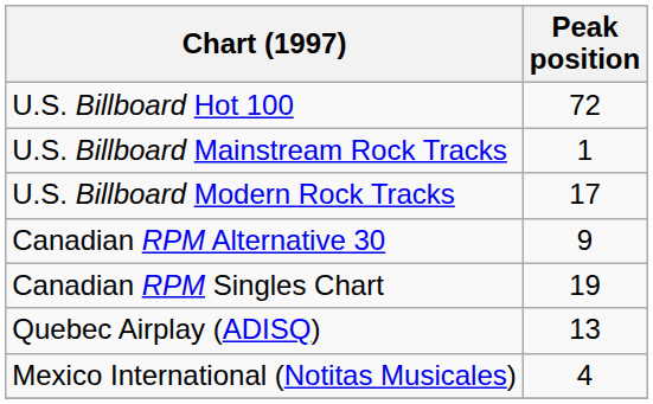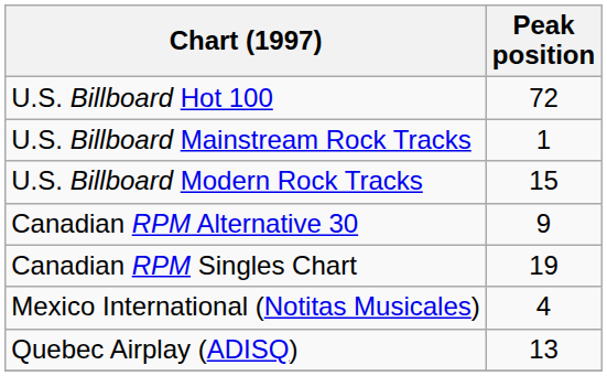 <table class="wikitable">
 <tr>
 <th>Chart (1997)</th>
 <th>Peak<br>position</th>
 </tr>
 <tr>
 <td>U.S. <em>Billboard</em> <a href='#'>Hot 100</a></td>
 <td align="center">72</td>
 </tr>
 <tr>
 <td>U.S. <em>Billboard</em> <a href='#'>Mainstream Rock Tracks</a></td>
 <td align="center">1</td>
 </tr>
 <tr>
 <td>U.S. <em>Billboard</em> <a href='#'>Modern Rock Tracks</a></td>
-<td align="center">17</td>
+<td align="center">15</td>
 </tr>
 <tr>
 <td>Canadian <a href='#'><em>RPM</em> Alternative 30</a></td>
 <td align="center">9</td>
 </tr>
 <tr>
 <td>Canadian <em><a href='#'>RPM</a></em> Singles Chart</td>
 <td align="center">19</td>
 </tr>
 <tr>
+<td>Mexico International (<a href='#'>Notitas Musicales</a>)</td>
+<td align="center">4</td>
+</tr>
+<tr>
 <td>Quebec Airplay (<a href='#'>ADISQ</a>)</td>
 <td align="center">13</td>
 </tr>
 <tr>
-<td>Mexico International (<a href='#'>Notitas Musicales</a>)</td>
-<td align="center">4</td>
-</tr>
-<tr>
 </tr>
 </table>
